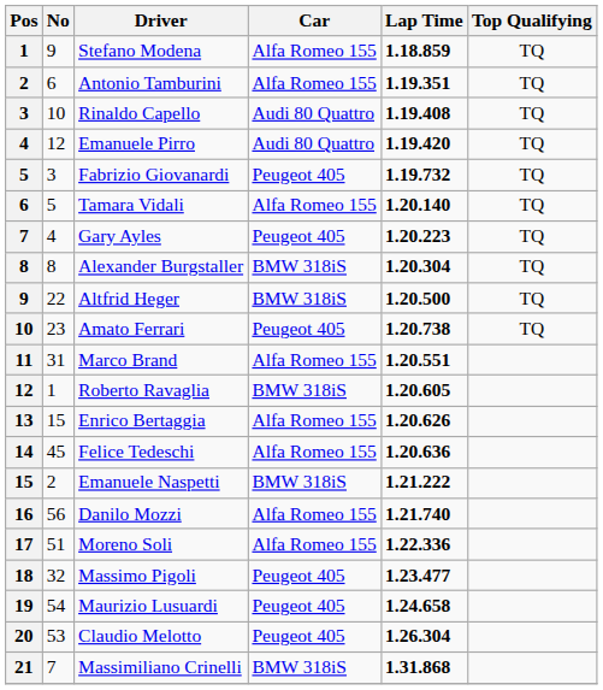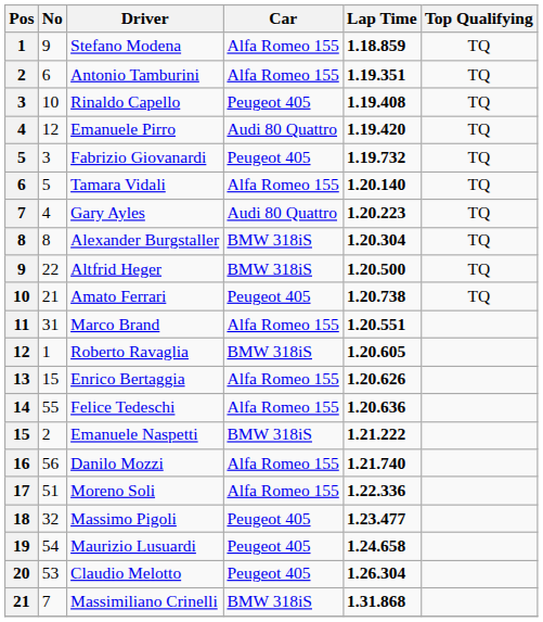 <table class="wikitable" style="font-size: 85%;">
 <tr>
 <th>Pos</th>
 <th>No</th>
 <th>Driver</th>
 <th>Car</th>
 <th>Lap Time</th>
 <th>Top Qualifying</th>
 </tr>
 <tr>
 <th>1</th>
 <td>9</td>
 <td> <a href='#'>Stefano Modena</a></td>
 <td><a href='#'>Alfa Romeo 155</a></td>
 <td><strong>1.18.859</strong></td>
 <td align=center>TQ</td>
 </tr>
 <tr>
 <th>2</th>
 <td>6</td>
 <td> <a href='#'>Antonio Tamburini</a></td>
 <td><a href='#'>Alfa Romeo 155</a></td>
 <td><strong>1.19.351</strong></td>
 <td align=center>TQ</td>
 </tr>
 <tr>
 <th>3</th>
 <td>10</td>
 <td> <a href='#'>Rinaldo Capello</a></td>
-<td><a href='#'>Audi 80 Quattro</a></td>
+<td><a href='#'>Peugeot 405</a></td>
 <td><strong>1.19.408</strong></td>
 <td align=center>TQ</td>
 </tr>
 <tr>
 <th>4</th>
 <td>12</td>
 <td> <a href='#'>Emanuele Pirro</a></td>
 <td><a href='#'>Audi 80 Quattro</a></td>
 <td><strong>1.19.420</strong></td>
 <td align=center>TQ</td>
 </tr>
 <tr>
 <th>5</th>
 <td>3</td>
 <td> <a href='#'>Fabrizio Giovanardi</a></td>
 <td><a href='#'>Peugeot 405</a></td>
 <td><strong>1.19.732</strong></td>
 <td align=center>TQ</td>
 </tr>
 <tr>
 <th>6</th>
 <td>5</td>
 <td> <a href='#'>Tamara Vidali</a></td>
 <td><a href='#'>Alfa Romeo 155</a></td>
 <td><strong>1.20.140</strong></td>
 <td align=center>TQ</td>
 </tr>
 <tr>
 <th>7</th>
 <td>4</td>
 <td> <a href='#'>Gary Ayles</a></td>
-<td><a href='#'>Peugeot 405</a></td>
+<td><a href='#'>Audi 80 Quattro</a></td>
 <td><strong>1.20.223</strong></td>
 <td align=center>TQ</td>
 </tr>
 <tr>
 <th>8</th>
 <td>8</td>
 <td> <a href='#'> Alexander Burgstaller</a></td>
 <td><a href='#'>BMW 318iS</a></td>
 <td><strong>1.20.304</strong></td>
 <td align=center>TQ</td>
 </tr>
 <tr>
 <th>9</th>
 <td>22</td>
 <td> <a href='#'>Altfrid Heger</a></td>
 <td><a href='#'>BMW 318iS</a></td>
 <td><strong>1.20.500</strong></td>
 <td align=center>TQ</td>
 </tr>
 <tr>
 <th>10</th>
-<td>23</td>
+<td>21</td>
 <td> <a href='#'>Amato Ferrari</a></td>
 <td><a href='#'>Peugeot 405</a></td>
 <td><strong>1.20.738</strong></td>
 <td align=center>TQ</td>
 </tr>
 <tr>
 <th>11</th>
 <td>31</td>
 <td> <a href='#'>Marco Brand</a></td>
 <td><a href='#'>Alfa Romeo 155</a></td>
 <td><strong>1.20.551</strong></td>
 <td></td>
 </tr>
 <tr>
 <th>12</th>
 <td>1</td>
 <td> <a href='#'>Roberto Ravaglia</a></td>
 <td><a href='#'>BMW 318iS</a></td>
 <td><strong>1.20.605</strong></td>
 <td></td>
 </tr>
 <tr>
 <th>13</th>
 <td>15</td>
 <td> <a href='#'>Enrico Bertaggia</a></td>
 <td><a href='#'>Alfa Romeo 155</a></td>
 <td><strong>1.20.626</strong></td>
 <td></td>
 </tr>
 <tr>
 <th>14</th>
-<td>45</td>
+<td>55</td>
 <td> <a href='#'>Felice Tedeschi</a></td>
 <td><a href='#'>Alfa Romeo 155</a></td>
 <td><strong>1.20.636</strong></td>
 <td></td>
 </tr>
 <tr>
 <th>15</th>
 <td>2</td>
 <td> <a href='#'>Emanuele Naspetti</a></td>
 <td><a href='#'>BMW 318iS</a></td>
 <td><strong>1.21.222</strong></td>
 <td></td>
 </tr>
 <tr>
 <th>16</th>
 <td>56</td>
 <td> <a href='#'>Danilo Mozzi</a></td>
 <td><a href='#'>Alfa Romeo 155</a></td>
 <td><strong>1.21.740</strong></td>
 <td></td>
 </tr>
 <tr>
 <th>17</th>
 <td>51</td>
 <td> <a href='#'>Moreno Soli</a></td>
 <td><a href='#'>Alfa Romeo 155</a></td>
 <td><strong>1.22.336</strong></td>
 <td></td>
 </tr>
 <tr>
 <th>18</th>
 <td>32</td>
 <td> <a href='#'>Massimo Pigoli</a></td>
 <td><a href='#'>Peugeot 405</a></td>
 <td><strong>1.23.477</strong></td>
 <td></td>
 </tr>
 <tr>
 <th>19</th>
 <td>54</td>
 <td> <a href='#'>Maurizio Lusuardi</a></td>
 <td><a href='#'>Peugeot 405</a></td>
 <td><strong>1.24.658</strong></td>
 <td></td>
 </tr>
 <tr>
 <th>20</th>
 <td>53</td>
 <td> <a href='#'>Claudio Melotto</a></td>
 <td><a href='#'>Peugeot 405</a></td>
 <td><strong>1.26.304</strong></td>
 <td></td>
 </tr>
 <tr>
 <th>21</th>
 <td>7</td>
 <td> <a href='#'>Massimiliano Crinelli</a></td>
 <td><a href='#'>BMW 318iS</a></td>
 <td><strong>1.31.868</strong></td>
 <td></td>
 </tr>
 <tr>
 </tr>
 </table>
